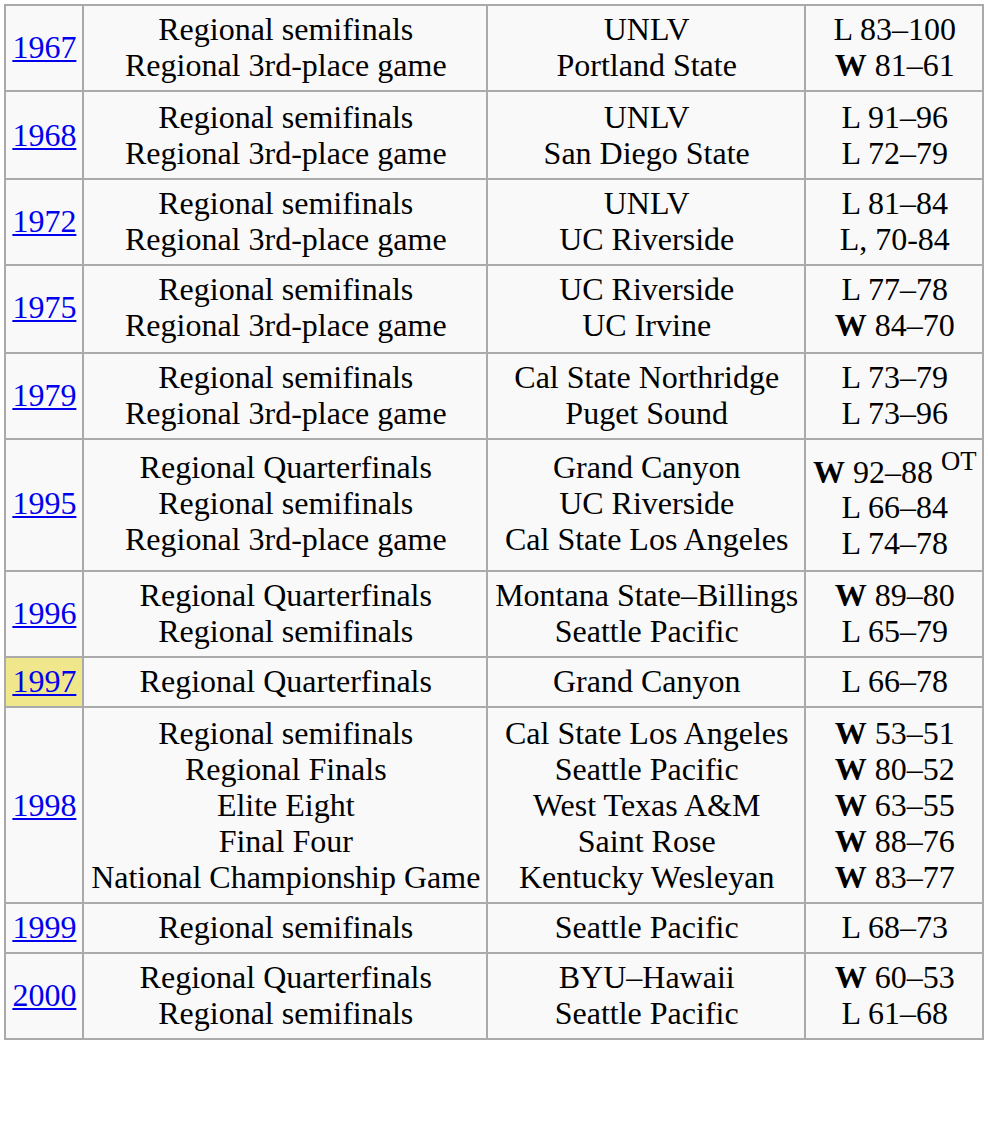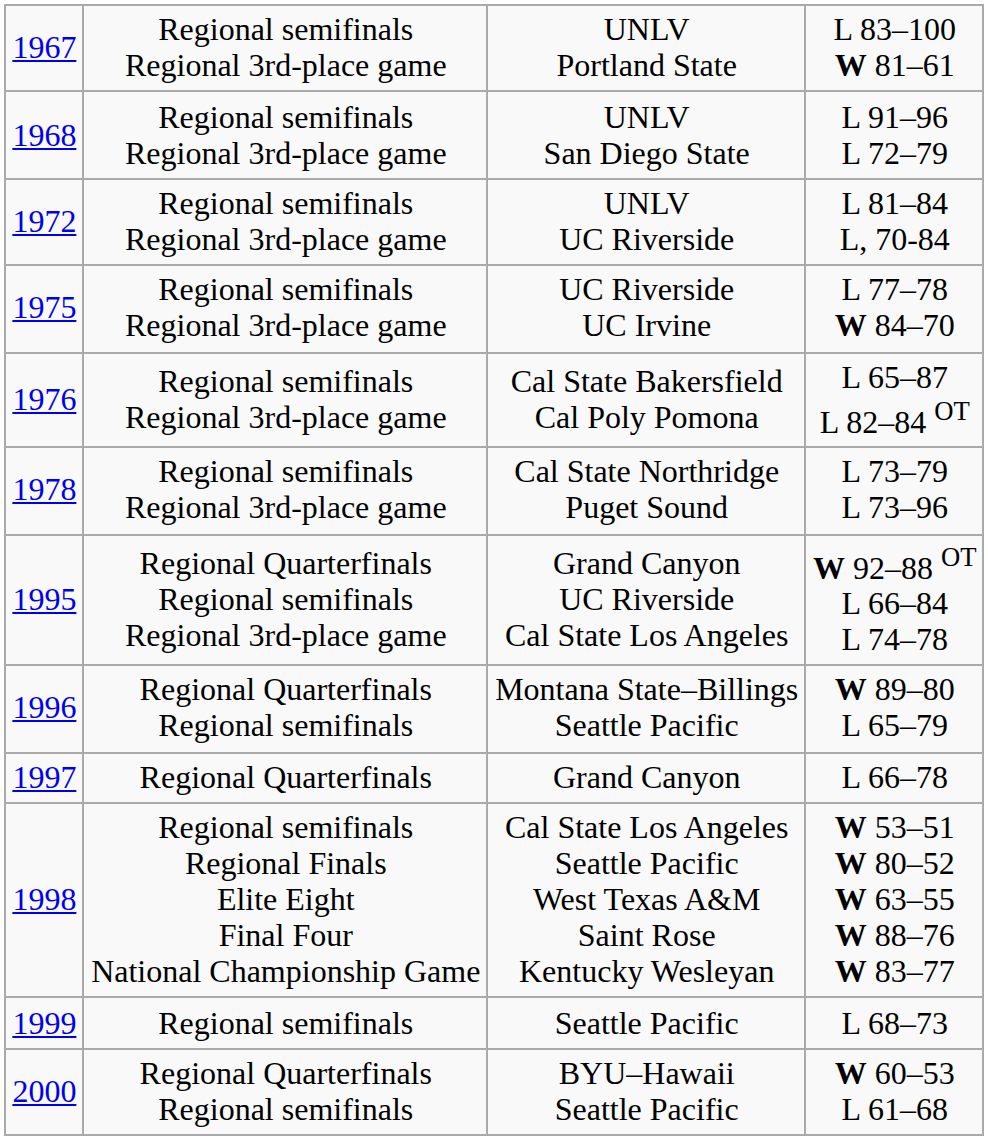 <table class="wikitable" style="text-align:center">
 <tr>
 </tr>
 <tr align="center">
 <td><a href='#'>1967</a></td>
 <td>Regional semifinals<br>Regional 3rd-place game</td>
 <td>UNLV<br>Portland State</td>
 <td>L 83–100<br><strong>W</strong> 81–61</td>
 </tr>
 <tr align="center">
 <td><a href='#'>1968</a></td>
 <td>Regional semifinals<br>Regional 3rd-place game</td>
 <td>UNLV<br>San Diego State</td>
 <td>L 91–96<br>L 72–79</td>
 </tr>
 <tr align="center">
 <td><a href='#'>1972</a></td>
 <td>Regional semifinals<br>Regional 3rd-place game</td>
 <td>UNLV<br>UC Riverside</td>
 <td>L 81–84<br>L, 70-84</td>
 </tr>
 <tr align="center">
 <td><a href='#'>1975</a></td>
 <td>Regional semifinals<br>Regional 3rd-place game</td>
 <td>UC Riverside<br>UC Irvine</td>
 <td>L 77–78<br><strong>W</strong> 84–70</td>
 </tr>
 <tr align="center">
-<td><a href='#'>1979</a></td>
+<td><a href='#'>1976</a></td>
+<td>Regional semifinals<br>Regional 3rd-place game</td>
+<td>Cal State Bakersfield<br>Cal Poly Pomona</td>
+<td>L 65–87<br>L 82–84 <sup>OT</sup></td>
+</tr>
+<tr align="center">
+<td><a href='#'>1978</a></td>
 <td>Regional semifinals<br>Regional 3rd-place game</td>
 <td>Cal State Northridge<br>Puget Sound</td>
 <td>L 73–79<br>L 73–96</td>
 </tr>
 <tr align="center">
 <td><a href='#'>1995</a></td>
 <td>Regional Quarterfinals<br>Regional semifinals<br>Regional 3rd-place game</td>
 <td>Grand Canyon<br>UC Riverside<br>Cal State Los Angeles</td>
 <td><strong>W</strong> 92–88 <sup>OT</sup><br>L 66–84<br>L 74–78</td>
 </tr>
 <tr align="center">
 <td><a href='#'>1996</a></td>
 <td>Regional Quarterfinals<br>Regional semifinals</td>
 <td>Montana State–Billings<br>Seattle Pacific</td>
 <td><strong>W</strong> 89–80<br>L 65–79</td>
 </tr>
 <tr align="center">
-<td style="background: khaki;"><a href='#'>1997</a></td>
+<td><a href='#'>1997</a></td>
 <td>Regional Quarterfinals</td>
 <td>Grand Canyon</td>
 <td>L 66–78</td>
 </tr>
 <tr align="center">
 <td><a href='#'>1998</a></td>
 <td>Regional semifinals<br>Regional Finals<br>Elite Eight<br>Final Four<br>National Championship Game</td>
 <td>Cal State Los Angeles<br>Seattle Pacific<br>West Texas A&M<br>Saint Rose<br>Kentucky Wesleyan</td>
 <td><strong>W</strong> 53–51<br><strong>W</strong> 80–52<br><strong>W</strong> 63–55<br><strong>W</strong> 88–76<br><strong>W</strong> 83–77</td>
 </tr>
 <tr align="center">
 <td><a href='#'>1999</a></td>
 <td>Regional semifinals</td>
 <td>Seattle Pacific</td>
 <td>L 68–73</td>
 </tr>
 <tr align="center">
 <td><a href='#'>2000</a></td>
 <td>Regional Quarterfinals<br>Regional semifinals</td>
 <td>BYU–Hawaii<br>Seattle Pacific</td>
 <td><strong>W</strong> 60–53<br>L 61–68</td>
 </tr>
 </table>
